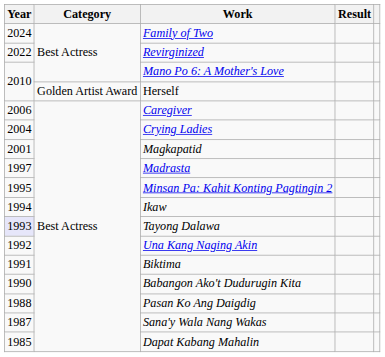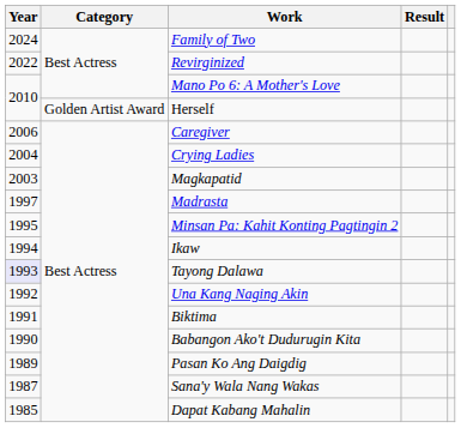 <table class="wikitable sortable">
 <tr>
 <th>Year</th>
 <th>Category</th>
 <th>Work</th>
 <th>Result</th>
 <th></th>
 </tr>
 <tr>
 <td>2024</td>
 <td rowspan="3">Best Actress</td>
 <td><em><a href='#'>Family of Two</a></em></td>
 <td></td>
 <td></td>
 </tr>
 <tr>
 <td>2022</td>
 <td><em><a href='#'>Revirginized</a></em></td>
 <td></td>
 <td></td>
 </tr>
 <tr>
 <td rowspan="2">2010</td>
 <td><em><a href='#'>Mano Po 6: A Mother's Love</a></em></td>
 <td></td>
 <td></td>
 </tr>
 <tr>
 <td>Golden Artist Award</td>
 <td>Herself</td>
 <td></td>
 <td></td>
 </tr>
 <tr>
 <td>2006</td>
 <td rowspan="13">Best Actress</td>
 <td><em><a href='#'>Caregiver</a></em></td>
 <td></td>
 <td></td>
 </tr>
 <tr>
 <td>2004</td>
 <td><em><a href='#'>Crying Ladies</a></em></td>
 <td></td>
 <td></td>
 </tr>
 <tr>
-<td>2001</td>
+<td>2003</td>
 <td><em>Magkapatid</em></td>
 <td></td>
 <td></td>
 </tr>
 <tr>
 <td>1997</td>
 <td><em><a href='#'>Madrasta</a></em></td>
 <td></td>
 <td></td>
 </tr>
 <tr>
 <td>1995</td>
 <td><em><a href='#'>Minsan Pa: Kahit Konting Pagtingin 2</a></em></td>
 <td></td>
 <td></td>
 </tr>
 <tr>
 <td>1994</td>
 <td><em>Ikaw</em></td>
 <td></td>
 <td></td>
 </tr>
 <tr>
 <td style="background: lavender;">1993</td>
 <td><em>Tayong Dalawa</em></td>
 <td></td>
 <td></td>
 </tr>
 <tr>
 <td>1992</td>
 <td><em><a href='#'>Una Kang Naging Akin</a></em></td>
 <td></td>
 <td></td>
 </tr>
 <tr>
 <td>1991</td>
 <td><em>Biktima</em></td>
 <td></td>
 <td></td>
 </tr>
 <tr>
 <td>1990</td>
 <td><em>Babangon Ako't Dudurugin Kita</em></td>
 <td></td>
 <td></td>
 </tr>
 <tr>
-<td>1988</td>
+<td>1989</td>
 <td><em>Pasan Ko Ang Daigdig</em></td>
 <td></td>
 <td></td>
 </tr>
 <tr>
 <td>1987</td>
 <td><em>Sana'y Wala Nang Wakas</em></td>
 <td></td>
 <td></td>
 </tr>
 <tr>
 <td>1985</td>
 <td><em>Dapat Kabang Mahalin</em></td>
 <td></td>
 <td></td>
 </tr>
 </table>
